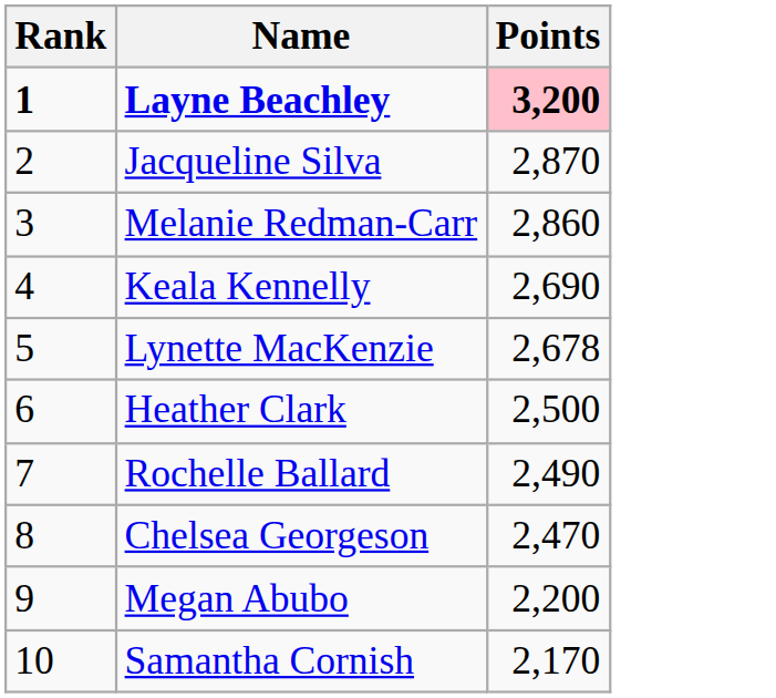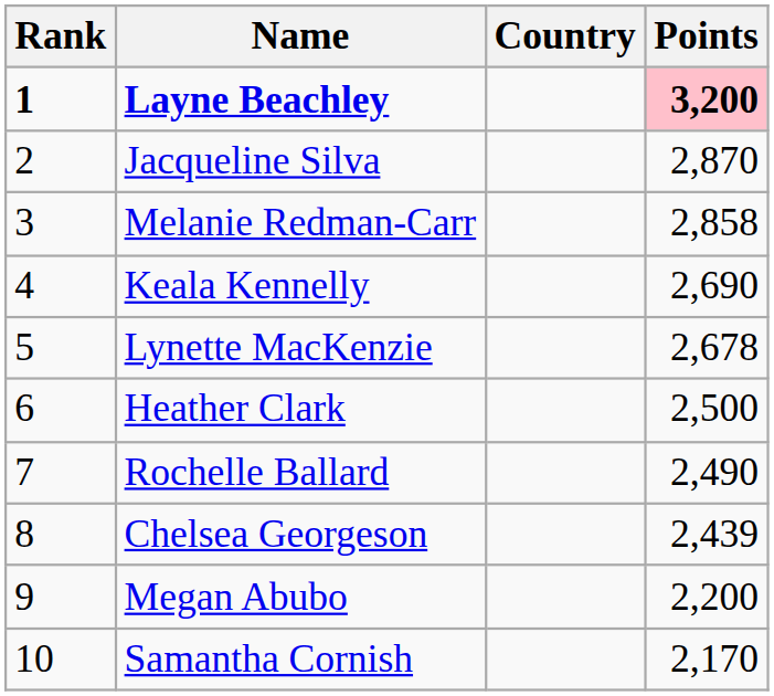 <table class="wikitable">
 <tr>
 <th>Rank</th>
 <th>Name</th>
+<th>Country</th>
 <th>Points</th>
 </tr>
 <tr>
 <td><strong>1</strong></td>
 <td><strong><a href='#'>Layne Beachley</a></strong></td>
+<td><strong></strong></td>
 <td align=right style="background: pink;"><strong>3,200</strong></td>
 </tr>
 <tr>
 <td>2</td>
 <td><a href='#'>Jacqueline Silva</a></td>
+<td></td>
 <td align=right>2,870</td>
 </tr>
 <tr>
 <td>3</td>
 <td><a href='#'>Melanie Redman-Carr</a></td>
-<td align=right>2,860</td>
+<td></td>
+<td align=right>2,858</td>
 </tr>
 <tr>
 <td>4</td>
 <td><a href='#'>Keala Kennelly</a></td>
+<td></td>
 <td align=right>2,690</td>
 </tr>
 <tr>
 <td>5</td>
 <td><a href='#'>Lynette MacKenzie</a></td>
+<td></td>
 <td align=right>2,678</td>
 </tr>
 <tr>
 <td>6</td>
 <td><a href='#'>Heather Clark</a></td>
+<td></td>
 <td align=right>2,500</td>
 </tr>
 <tr>
 <td>7</td>
 <td><a href='#'>Rochelle Ballard</a></td>
+<td></td>
 <td align=right>2,490</td>
 </tr>
 <tr>
 <td>8</td>
 <td><a href='#'>Chelsea Georgeson</a></td>
-<td align=right>2,470</td>
+<td></td>
+<td align=right>2,439</td>
 </tr>
 <tr>
 <td>9</td>
 <td><a href='#'>Megan Abubo</a></td>
+<td></td>
 <td align=right>2,200</td>
 </tr>
 <tr>
 <td>10</td>
 <td><a href='#'>Samantha Cornish</a></td>
+<td></td>
 <td align=right>2,170</td>
 </tr>
 </table>
